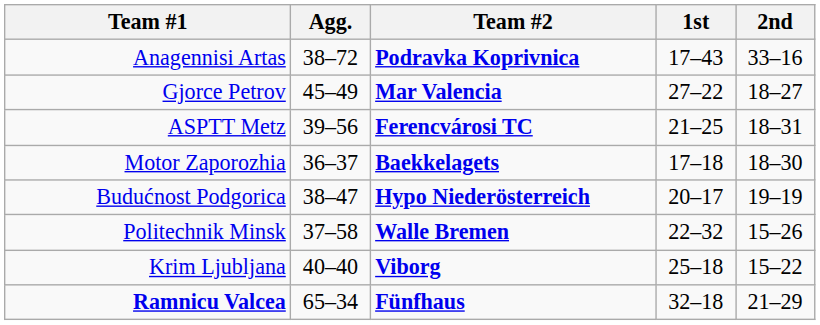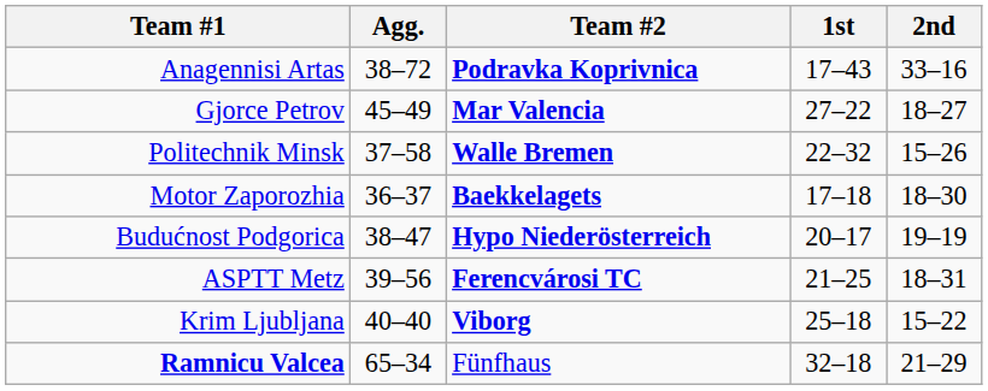 <table class=wikitable style="text-align:center">
 <tr>
 <th width=200>Team #1</th>
 <th width=50>Agg.</th>
 <th width=200>Team #2</th>
 <th width=50>1st</th>
 <th width=50>2nd</th>
 </tr>
 <tr>
 <td align=right><a href='#'>Anagennisi Artas</a> </td>
 <td>38–72</td>
 <td align=left> <strong><a href='#'>Podravka Koprivnica</a></strong></td>
 <td align=center>17–43</td>
 <td align=center>33–16</td>
 </tr>
 <tr>
 <td align=right><a href='#'>Gjorce Petrov</a> </td>
 <td>45–49</td>
 <td align=left> <strong><a href='#'>Mar Valencia</a></strong></td>
 <td align=center>27–22</td>
 <td align=center>18–27</td>
 </tr>
 <tr>
-<td align=right><a href='#'>ASPTT Metz</a> </td>
-<td>39–56</td>
-<td align=left> <strong><a href='#'>Ferencvárosi TC</a></strong></td>
-<td align=center>21–25</td>
-<td align=center>18–31</td>
+<td align=right><a href='#'>Politechnik Minsk</a> </td>
+<td>37–58</td>
+<td align=left> <strong><a href='#'>Walle Bremen</a></strong></td>
+<td align=center>22–32</td>
+<td align=center>15–26</td>
 </tr>
 <tr>
 <td align=right><a href='#'>Motor Zaporozhia</a> </td>
 <td>36–37</td>
 <td align=left> <strong><a href='#'>Baekkelagets</a></strong></td>
 <td align=center>17–18</td>
 <td align=center>18–30</td>
 </tr>
 <tr>
 <td align=right><a href='#'>Budućnost Podgorica</a> </td>
 <td>38–47</td>
 <td align=left> <strong><a href='#'>Hypo Niederösterreich</a></strong></td>
 <td align=center>20–17</td>
 <td align=center>19–19</td>
 </tr>
 <tr>
-<td align=right><a href='#'>Politechnik Minsk</a> </td>
-<td>37–58</td>
-<td align=left> <strong><a href='#'>Walle Bremen</a></strong></td>
-<td align=center>22–32</td>
-<td align=center>15–26</td>
+<td align=right><a href='#'>ASPTT Metz</a> </td>
+<td>39–56</td>
+<td align=left> <strong><a href='#'>Ferencvárosi TC</a></strong></td>
+<td align=center>21–25</td>
+<td align=center>18–31</td>
 </tr>
 <tr>
 <td align=right><a href='#'>Krim Ljubljana</a> </td>
 <td>40–40</td>
 <td align=left> <strong><a href='#'>Viborg</a></strong></td>
 <td align=center>25–18</td>
 <td align=center>15–22</td>
 </tr>
 <tr>
 <td align=right><strong><a href='#'>Ramnicu Valcea</a></strong> </td>
 <td>65–34</td>
-<td align=left><strong> <a href='#'>Fünfhaus</a></strong></td>
+<td align=left> <a href='#'>Fünfhaus</a></td>
 <td align=center>32–18</td>
 <td align=center>21–29</td>
 </tr>
 </table>
